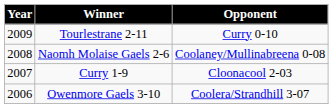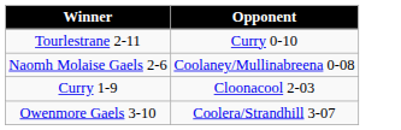 <table class="wikitable" style="text-align:center;">
 <tr>
-<th style="background:black;color:white">Year</th>
 <th style="background:black;color:white">Winner</th>
 <th style="background:black;color:white">Opponent</th>
 </tr>
 <tr>
-<td>2009</td>
 <td><a href='#'>Tourlestrane</a> 2-11</td>
 <td><a href='#'>Curry</a> 0-10</td>
 </tr>
 <tr>
-<td>2008</td>
 <td><a href='#'>Naomh Molaise Gaels</a> 2-6</td>
 <td><a href='#'>Coolaney/Mullinabreena</a> 0-08</td>
 </tr>
 <tr>
-<td>2007</td>
 <td><a href='#'>Curry</a> 1-9</td>
 <td><a href='#'>Cloonacool</a> 2-03</td>
 </tr>
 <tr>
-<td>2006</td>
 <td><a href='#'>Owenmore Gaels</a> 3-10</td>
 <td><a href='#'>Coolera/Strandhill</a> 3-07</td>
 </tr>
 </table>
